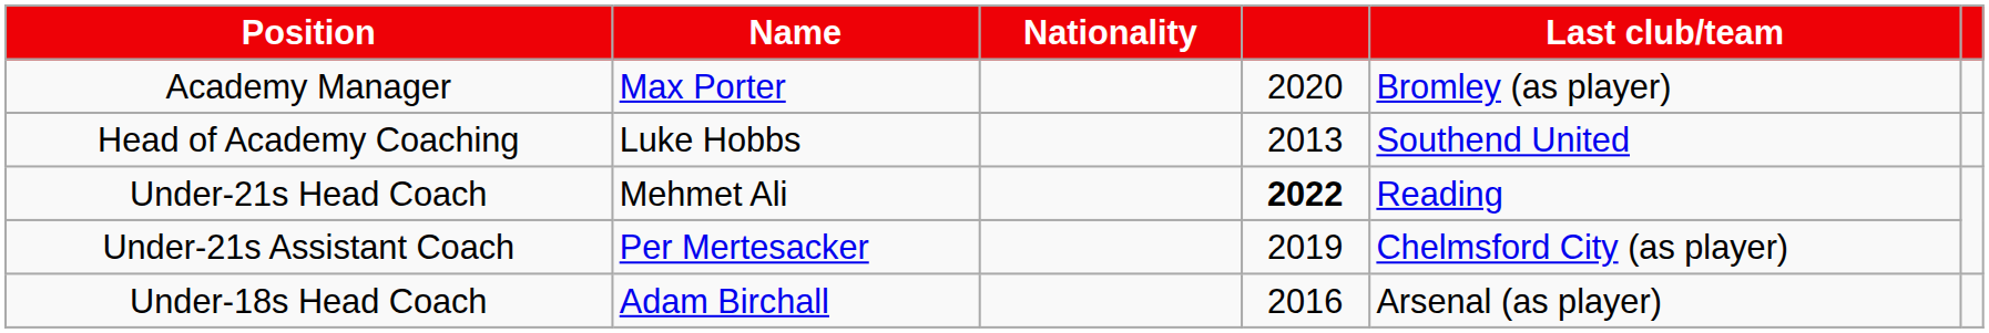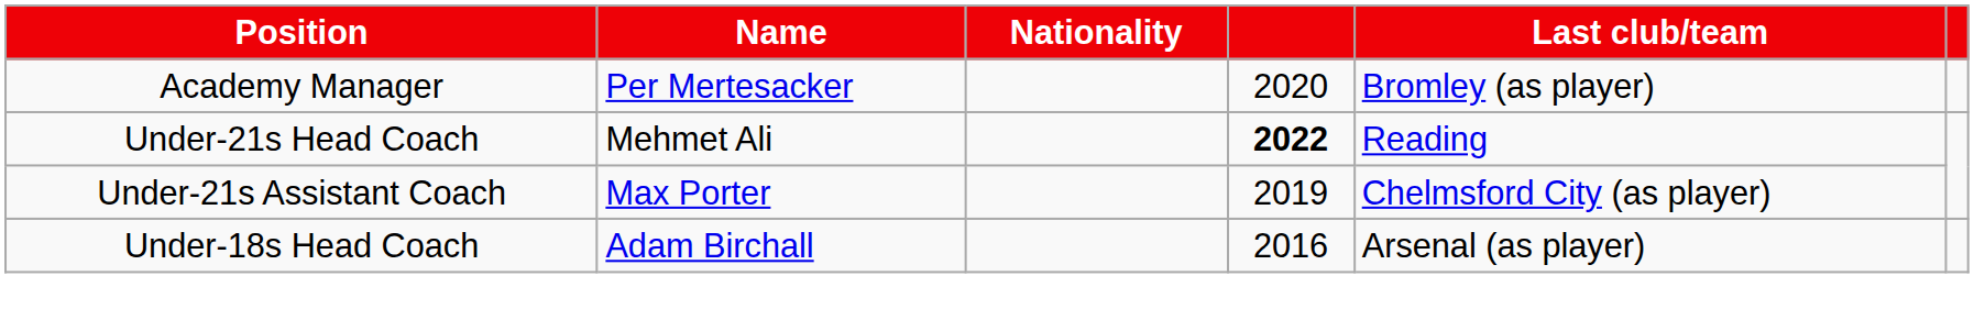 <table class="wikitable sortable" style="text-align:center; font-size:95%; width:100%;">
 <tr>
 <th style="background-color:#ee0107; color:#ffffff;">Position</th>
 <th style="background-color:#ee0107; color:#ffffff;">Name</th>
 <th style="background-color:#ee0107; color:#ffffff;">Nationality</th>
 <th style="background-color:#ee0107; color:#ffffff;"></th>
 <th style="background-color:#ee0107; color:#ffffff;">Last club/team</th>
 <th style="background-color:#ee0107; color:#ffffff;" class="unsortable"></th>
 </tr>
 <tr>
 <td>Academy Manager</td>
-<td style="text-align:left;" data-sort-value="Po"><a href='#'>Max Porter</a></td>
+<td style="text-align:left;" data-sort-value="Me"><a href='#'>Per Mertesacker</a></td>
 <td style="text-align:left;"></td>
 <td>2020</td>
 <td style="text-align:left;"> <a href='#'>Bromley</a> (as player)</td>
-<td></td>
-</tr>
-<tr>
-<td>Head of Academy Coaching</td>
-<td style="text-align:left;" data-sort-value="Ho">Luke Hobbs</td>
-<td style="text-align:left;"></td>
-<td>2013</td>
-<td style="text-align:left;"> <a href='#'>Southend United</a></td>
 <td></td>
 </tr>
 <tr>
 <td>Under-21s Head Coach</td>
 <td style="text-align:left;" data-sort-value="Al">Mehmet Ali</td>
 <td style="text-align:left;"></td>
 <td><strong>2022</strong></td>
 <td style="text-align:left;"> <a href='#'>Reading</a></td>
 <td rowspan="2"></td>
 </tr>
 <tr>
 <td>Under-21s Assistant Coach</td>
-<td style="text-align:left;" data-sort-value="Me"><a href='#'>Per Mertesacker</a></td>
+<td style="text-align:left;" data-sort-value="Po"><a href='#'>Max Porter</a></td>
 <td style="text-align:left;"></td>
 <td>2019</td>
 <td style="text-align:left;"> <a href='#'>Chelmsford City</a> (as player)</td>
 </tr>
 <tr>
 <td>Under-18s Head Coach</td>
 <td style="text-align:left;" data-sort-value="Bi"><a href='#'>Adam Birchall</a></td>
 <td style="text-align:left;"></td>
 <td>2016</td>
 <td style="text-align:left;"> Arsenal (as player)</td>
 <td></td>
 </tr>
 </table>
